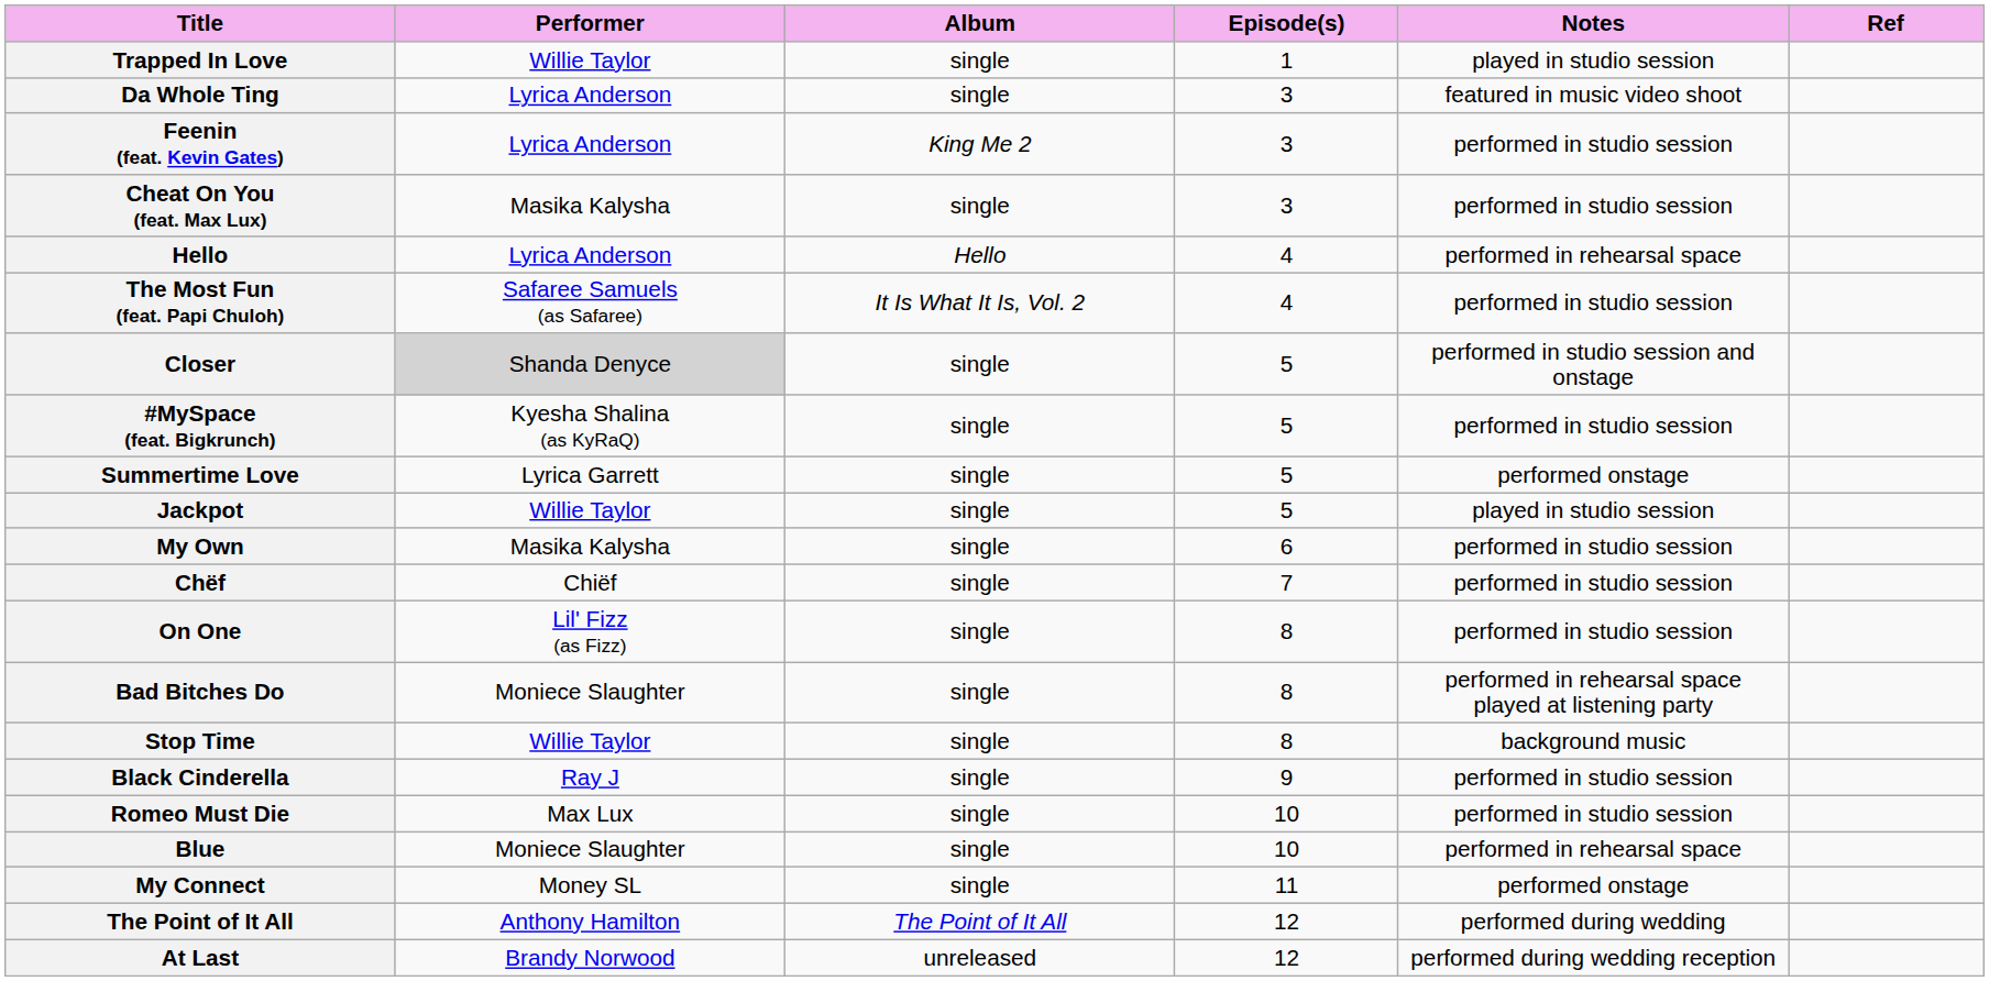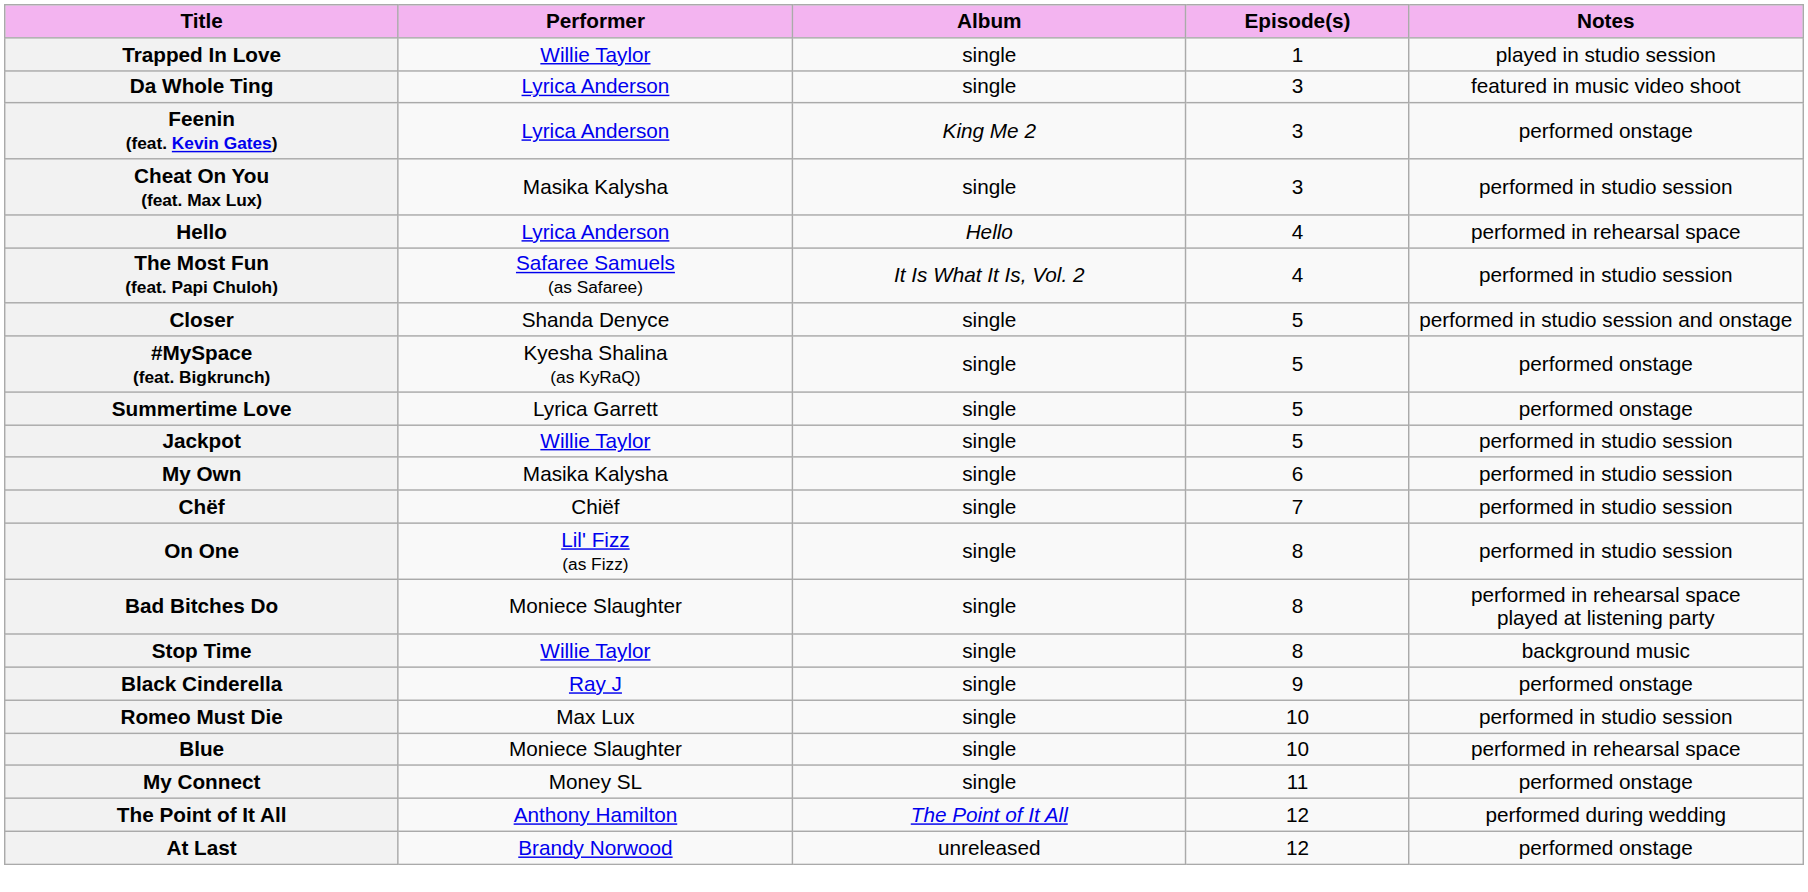 <table class="wikitable sortable" style="font-size:90%; text-align: center">
 <tr>
 <th scope="col"  style="background:#f3b4f0; width:10%;">Title</th>
 <th scope="col"  style="background:#f3b4f0; width:10%;">Performer</th>
 <th scope="col"  style="background:#f3b4f0; width:10%;">Album</th>
 <th scope="col"  style="background:#f3b4f0; width:5%;">Episode(s)</th>
 <th scope="col"  style="background:#f3b4f0; width:10%;">Notes</th>
-<th scope="col"  style="background:#f3b4f0; width:5%;">Ref</th>
 </tr>
 <tr>
 <th scope="row">Trapped In Love</th>
 <td><a href='#'>Willie Taylor</a></td>
 <td>single</td>
 <td>1</td>
 <td>played in studio session</td>
-<td style="text-align:center;"></td>
 </tr>
 <tr>
 <th scope="row">Da Whole Ting</th>
 <td><a href='#'>Lyrica Anderson</a></td>
 <td>single</td>
 <td>3</td>
 <td>featured in music video shoot</td>
-<td></td>
 </tr>
 <tr>
 <th scope="row">Feenin <br> <small>(feat. <a href='#'>Kevin Gates</a>)</small></th>
 <td><a href='#'>Lyrica Anderson</a></td>
 <td><em>King Me 2</em></td>
 <td>3</td>
-<td>performed in studio session</td>
-<td style="text-align:center;"></td>
+<td>performed onstage</td>
 </tr>
 <tr>
 <th scope="row">Cheat On You <br> <small>(feat. Max Lux)</small></th>
 <td>Masika Kalysha</td>
 <td>single</td>
 <td>3</td>
 <td>performed in studio session</td>
-<td></td>
 </tr>
 <tr>
 <th scope="row">Hello</th>
 <td><a href='#'>Lyrica Anderson</a></td>
 <td><em>Hello</em></td>
 <td>4</td>
 <td>performed in rehearsal space</td>
-<td style="text-align:center;"></td>
 </tr>
 <tr>
 <th scope="row">The Most Fun <br> <small>(feat. Papi Chuloh)</small></th>
 <td><a href='#'>Safaree Samuels</a> <br> <small>(as Safaree)</small></td>
 <td><em>It Is What It Is, Vol. 2</em></td>
 <td>4</td>
 <td>performed in studio session</td>
-<td style="text-align:center;"></td>
 </tr>
 <tr>
 <th scope="row">Closer</th>
-<td style="background: lightgrey;">Shanda Denyce</td>
+<td>Shanda Denyce</td>
 <td>single</td>
 <td>5</td>
 <td>performed in studio session and onstage</td>
-<td style="text-align:center;"></td>
 </tr>
 <tr>
 <th scope="row">#MySpace <br> <small>(feat. Bigkrunch)</small></th>
 <td>Kyesha Shalina <br> <small>(as KyRaQ)</small></td>
 <td>single</td>
 <td>5</td>
-<td>performed in studio session</td>
-<td style="text-align:center;"></td>
+<td>performed onstage</td>
 </tr>
 <tr>
 <th scope="row">Summertime Love</th>
 <td>Lyrica Garrett</td>
 <td>single</td>
 <td>5</td>
 <td>performed onstage</td>
-<td></td>
 </tr>
 <tr>
 <th scope="row">Jackpot</th>
 <td><a href='#'>Willie Taylor</a></td>
 <td>single</td>
 <td>5</td>
-<td>played in studio session</td>
-<td style="text-align:center;"></td>
+<td>performed in studio session</td>
 </tr>
 <tr>
 <th scope="row">My Own</th>
 <td>Masika Kalysha</td>
 <td>single</td>
 <td>6</td>
 <td>performed in studio session</td>
-<td style="text-align:center;"></td>
 </tr>
 <tr>
 <th scope="row">Chëf</th>
 <td>Chiëf</td>
 <td>single</td>
 <td>7</td>
 <td>performed in studio session</td>
-<td></td>
 </tr>
 <tr>
 <th scope="row">On One</th>
 <td><a href='#'>Lil' Fizz</a> <br> <small>(as Fizz)</small></td>
 <td>single</td>
 <td>8</td>
 <td>performed in studio session</td>
-<td></td>
 </tr>
 <tr>
 <th scope="row">Bad Bitches Do</th>
 <td>Moniece Slaughter</td>
 <td>single</td>
 <td>8</td>
 <td>performed in rehearsal space <br> played at listening party</td>
-<td style="text-align:center;"></td>
 </tr>
 <tr>
 <th scope="row">Stop Time</th>
 <td><a href='#'>Willie Taylor</a></td>
 <td>single</td>
 <td>8</td>
 <td>background music</td>
-<td style="text-align:center;"></td>
 </tr>
 <tr>
 <th scope="row">Black Cinderella</th>
 <td><a href='#'>Ray J</a></td>
 <td>single</td>
 <td>9</td>
-<td>performed in studio session</td>
-<td style="text-align:center;"></td>
+<td>performed onstage</td>
 </tr>
 <tr>
 <th scope="row">Romeo Must Die</th>
 <td>Max Lux</td>
 <td>single</td>
 <td>10</td>
 <td>performed in studio session</td>
-<td style="text-align:center;"></td>
 </tr>
 <tr>
 <th scope="row">Blue</th>
 <td>Moniece Slaughter</td>
 <td>single</td>
 <td>10</td>
 <td>performed in rehearsal space</td>
-<td style="text-align:center;"></td>
 </tr>
 <tr>
 <th scope="row">My Connect</th>
 <td>Money SL</td>
 <td>single</td>
 <td>11</td>
 <td>performed onstage</td>
-<td></td>
 </tr>
 <tr>
 <th scope="row">The Point of It All</th>
 <td><a href='#'>Anthony Hamilton</a></td>
 <td><em><a href='#'>The Point of It All</a></em></td>
 <td>12</td>
 <td>performed during wedding</td>
-<td></td>
 </tr>
 <tr>
 <th scope="row">At Last</th>
 <td><a href='#'>Brandy Norwood</a></td>
 <td>unreleased</td>
 <td>12</td>
-<td>performed during wedding reception</td>
-<td></td>
+<td>performed onstage</td>
 </tr>
 </table>
